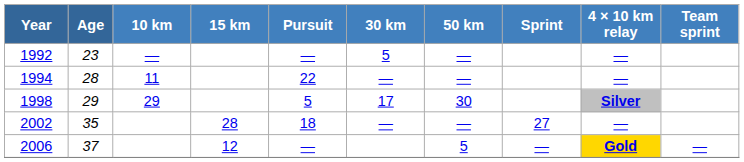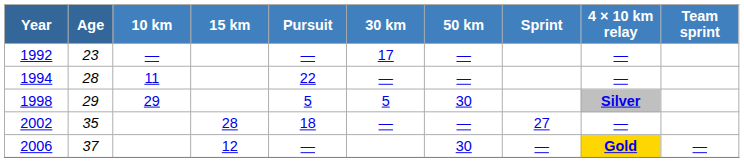 <table class="wikitable" style="font-size:95%; text-align:center; border:grey solid 1px; border-collapse:collapse; background:#ffffff;">
 <tr>
 <th style="background-color:#369; color:white; width:60px;"> Year </th>
 <th style="background-color:#369; color:white; width:40px;"> Age </th>
 <th style="background-color:#4180be; color:white; width:75px;"> 10 km </th>
 <th style="background-color:#4180be; color:white; width:75px;"> 15 km </th>
 <th style="background-color:#4180be; color:white; width:75px;"> Pursuit </th>
 <th style="background-color:#4180be; color:white; width:75px;"> 30 km </th>
 <th style="background-color:#4180be; color:white; width:75px;"> 50 km </th>
 <th style="background-color:#4180be; color:white; width:75px;"> Sprint </th>
 <th style="background-color:#4180be; color:white; width:75px;"> 4 × 10 km <br> relay </th>
 <th style="background-color:#4180be; color:white; width:75px;"> Team <br> sprint </th>
 </tr>
 <tr>
 <td><a href='#'>1992</a></td>
 <td><em>23</em></td>
 <td><a href='#'>—</a></td>
 <td></td>
 <td><a href='#'>—</a></td>
-<td><a href='#'>5</a></td>
+<td><a href='#'>17</a></td>
 <td><a href='#'>—</a></td>
 <td></td>
 <td><a href='#'>—</a></td>
 <td></td>
 </tr>
 <tr>
 <td><a href='#'>1994</a></td>
 <td><em>28</em></td>
 <td><a href='#'>11</a></td>
 <td></td>
 <td><a href='#'>22</a></td>
 <td><a href='#'>—</a></td>
 <td><a href='#'>—</a></td>
 <td></td>
 <td><a href='#'>—</a></td>
 <td></td>
 </tr>
 <tr>
 <td><a href='#'>1998</a></td>
 <td><em>29</em></td>
 <td><a href='#'>29</a></td>
 <td></td>
 <td><a href='#'>5</a></td>
-<td><a href='#'>17</a></td>
+<td><a href='#'>5</a></td>
 <td><a href='#'>30</a></td>
 <td></td>
 <td style="background:silver;"><a href='#'><strong>Silver</strong></a></td>
 <td></td>
 </tr>
 <tr>
 <td><a href='#'>2002</a></td>
 <td><em>35</em></td>
 <td></td>
 <td><a href='#'>28</a></td>
 <td><a href='#'>18</a></td>
 <td><a href='#'>—</a></td>
 <td><a href='#'>—</a></td>
 <td><a href='#'>27</a></td>
 <td><a href='#'>—</a></td>
 <td></td>
 </tr>
 <tr>
 <td><a href='#'>2006</a></td>
 <td><em>37</em></td>
 <td></td>
 <td><a href='#'>12</a></td>
 <td><a href='#'>—</a></td>
 <td></td>
-<td><a href='#'>5</a></td>
+<td><a href='#'>30</a></td>
 <td><a href='#'>—</a></td>
 <td style="background:gold;"><a href='#'><strong>Gold</strong></a></td>
 <td><a href='#'>—</a></td>
 </tr>
 <tr>
 </tr>
 </table>
